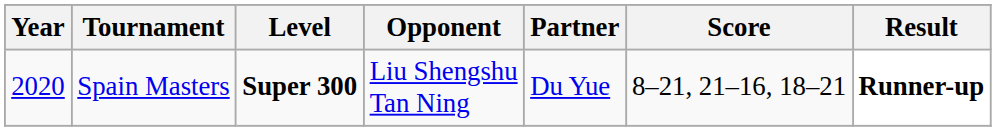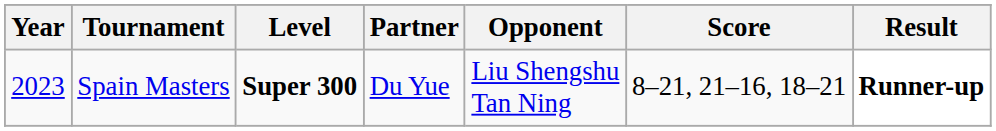 <table class="sortable wikitable" style="font-size: 90%;">
 <tr>
 <th>Year</th>
 <th>Tournament</th>
 <th>Level</th>
+<th>Partner</th>
 <th>Opponent</th>
-<th>Partner</th>
 <th>Score</th>
 <th>Result</th>
 </tr>
 <tr>
-<td align="center"><a href='#'>2020</a></td>
+<td align="center"><a href='#'>2023</a></td>
 <td align="left"><a href='#'>Spain Masters</a></td>
 <td align="left"><strong>Super 300</strong></td>
+<td align="left"> <a href='#'>Du Yue</a></td>
 <td align="left"> <a href='#'>Liu Shengshu</a><br> <a href='#'>Tan Ning</a></td>
-<td align="left"> <a href='#'>Du Yue</a></td>
 <td align="left">8–21, 21–16, 18–21</td>
 <td style="text-align:left; background:white"> <strong>Runner-up</strong></td>
 </tr>
 </table>
